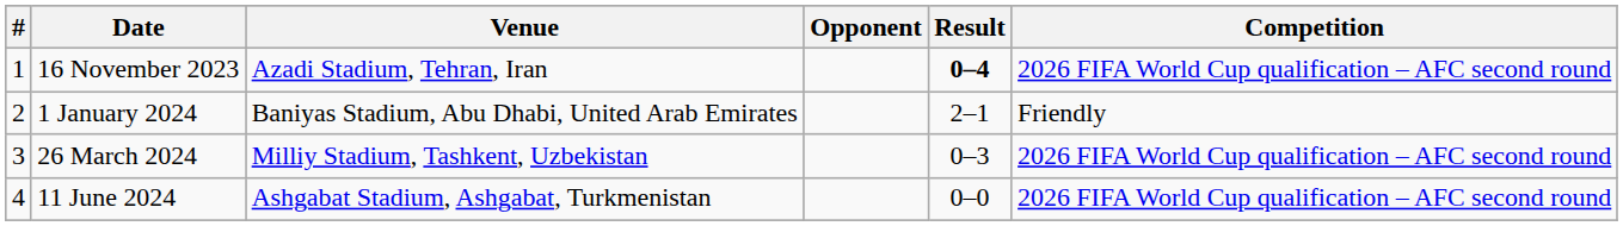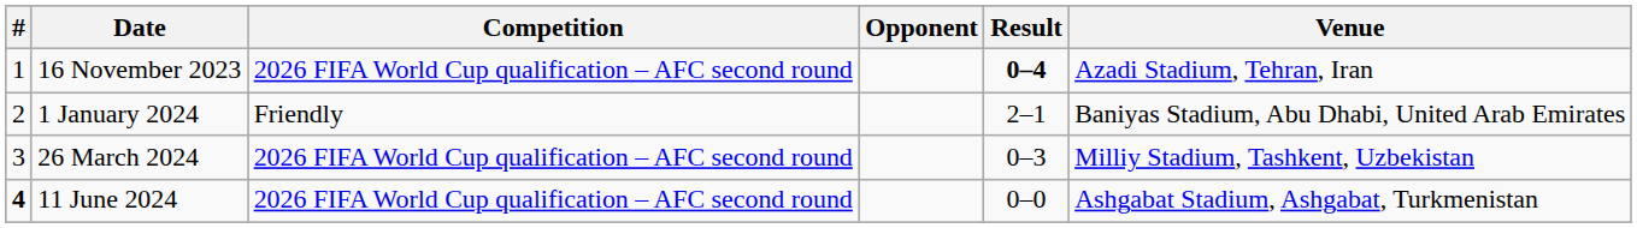 <table class="wikitable collapsible collapsed" style="font-size:85%; text-align: left;">
 <tr bgcolor="#CCCCCC" align="center">
 <th>#</th>
 <th>Date</th>
-<th>Venue</th>
+<th>Competition</th>
 <th>Opponent</th>
 <th>Result</th>
-<th>Competition</th>
+<th>Venue</th>
 </tr>
 <tr>
 <td>1</td>
 <td>16 November 2023</td>
-<td><a href='#'>Azadi Stadium</a>, <a href='#'>Tehran</a>, Iran</td>
+<td><a href='#'>2026 FIFA World Cup qualification – AFC second round</a></td>
 <td></td>
 <td align=center><strong>0–4</strong></td>
-<td><a href='#'>2026 FIFA World Cup qualification – AFC second round</a></td>
+<td><a href='#'>Azadi Stadium</a>, <a href='#'>Tehran</a>, Iran</td>
 </tr>
 <tr>
 <td>2</td>
 <td>1 January 2024</td>
-<td>Baniyas Stadium, Abu Dhabi, United Arab Emirates</td>
+<td>Friendly</td>
 <td></td>
 <td align=center>2–1</td>
-<td>Friendly</td>
+<td>Baniyas Stadium, Abu Dhabi, United Arab Emirates</td>
 </tr>
 <tr>
 <td>3</td>
 <td>26 March 2024</td>
-<td><a href='#'>Milliy Stadium</a>, <a href='#'>Tashkent</a>, <a href='#'>Uzbekistan</a></td>
+<td><a href='#'>2026 FIFA World Cup qualification – AFC second round</a></td>
 <td></td>
 <td align=center>0–3</td>
-<td><a href='#'>2026 FIFA World Cup qualification – AFC second round</a></td>
+<td><a href='#'>Milliy Stadium</a>, <a href='#'>Tashkent</a>, <a href='#'>Uzbekistan</a></td>
 </tr>
 <tr>
-<td>4</td>
+<td><strong>4</strong></td>
 <td>11 June 2024</td>
-<td><a href='#'>Ashgabat Stadium</a>, <a href='#'>Ashgabat</a>, Turkmenistan</td>
+<td><a href='#'>2026 FIFA World Cup qualification – AFC second round</a></td>
 <td></td>
 <td align=center>0–0</td>
-<td><a href='#'>2026 FIFA World Cup qualification – AFC second round</a></td>
+<td><a href='#'>Ashgabat Stadium</a>, <a href='#'>Ashgabat</a>, Turkmenistan</td>
 </tr>
 </table>
